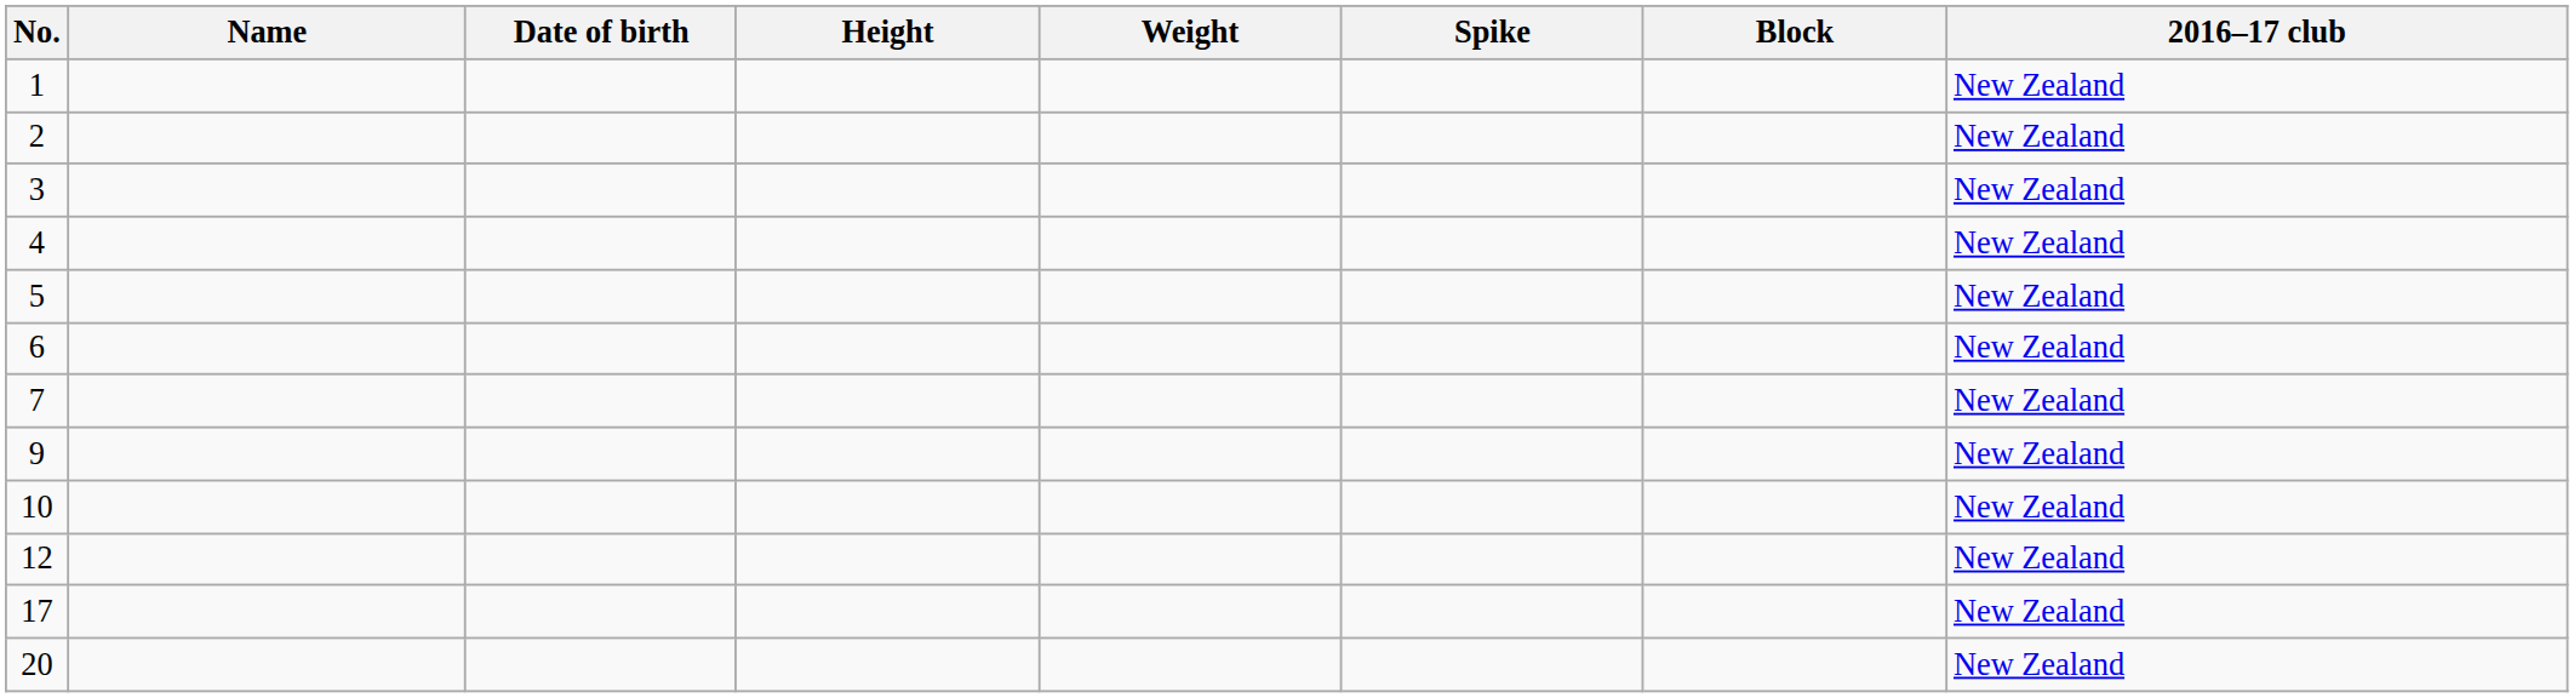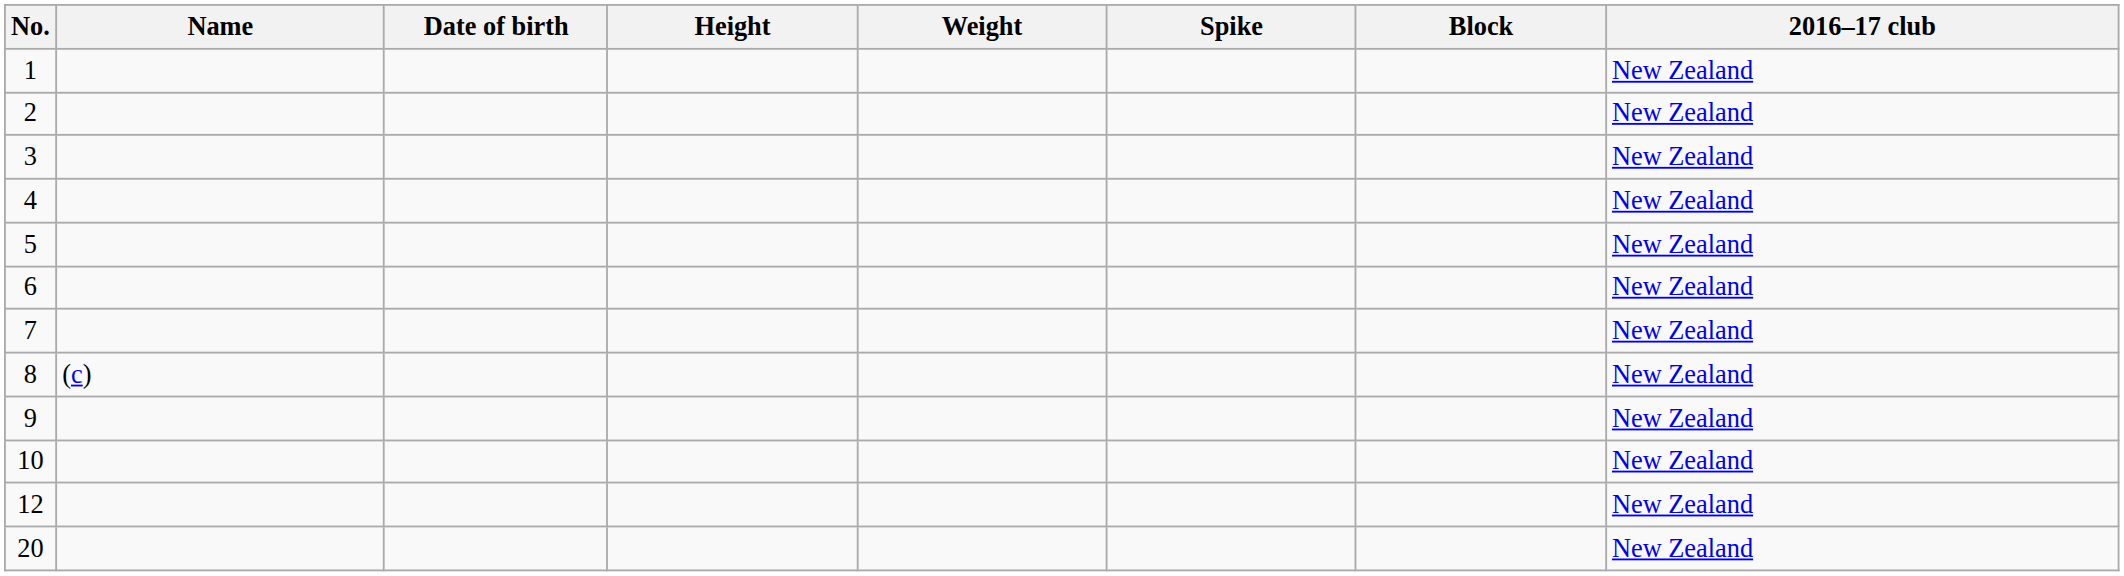 <table class="wikitable sortable" style="font-size:90%; text-align:center;">
 <tr>
 <th>No.</th>
 <th style="width:12em">Name</th>
 <th style="width:8em">Date of birth</th>
 <th style="width:9em">Height</th>
 <th style="width:9em">Weight</th>
 <th style="width:9em">Spike</th>
 <th style="width:9em">Block</th>
 <th style="width:19em">2016–17 club</th>
 </tr>
 <tr>
 <td>1</td>
 <td align=left></td>
 <td align=right></td>
 <td></td>
 <td></td>
 <td></td>
 <td></td>
 <td align="left"> <a href='#'>New Zealand</a></td>
 </tr>
 <tr>
 <td>2</td>
 <td align=left></td>
 <td align=right></td>
 <td></td>
 <td></td>
 <td></td>
 <td></td>
 <td align="left"> <a href='#'>New Zealand</a></td>
 </tr>
 <tr>
 <td>3</td>
 <td align=left></td>
 <td align=right></td>
 <td></td>
 <td></td>
 <td></td>
 <td></td>
 <td align="left"> <a href='#'>New Zealand</a></td>
 </tr>
 <tr>
 <td>4</td>
 <td align=left></td>
 <td align=right></td>
 <td></td>
 <td></td>
 <td></td>
 <td></td>
 <td align="left"> <a href='#'>New Zealand</a></td>
 </tr>
 <tr>
 <td>5</td>
 <td align=left></td>
 <td align=right></td>
 <td></td>
 <td></td>
 <td></td>
 <td></td>
 <td align="left"> <a href='#'>New Zealand</a></td>
 </tr>
 <tr>
 <td>6</td>
 <td align=left></td>
 <td align=right></td>
 <td></td>
 <td></td>
 <td></td>
 <td></td>
 <td align="left"> <a href='#'>New Zealand</a></td>
 </tr>
 <tr>
 <td>7</td>
 <td align=left></td>
 <td align=right></td>
 <td></td>
 <td></td>
 <td></td>
 <td></td>
 <td align="left"> <a href='#'>New Zealand</a></td>
 </tr>
 <tr>
+<td>8</td>
+<td align=left> (<a href='#'>c</a>)</td>
+<td align="right"></td>
+<td></td>
+<td></td>
+<td></td>
+<td></td>
+<td align="left"> <a href='#'>New Zealand</a></td>
+</tr>
+<tr>
 <td>9</td>
 <td align=left></td>
 <td align=right></td>
 <td></td>
 <td></td>
 <td></td>
 <td></td>
 <td align="left"> <a href='#'>New Zealand</a></td>
 </tr>
 <tr>
 <td>10</td>
 <td align=left></td>
 <td align=right></td>
 <td></td>
 <td></td>
 <td></td>
 <td></td>
 <td align="left"> <a href='#'>New Zealand</a></td>
 </tr>
 <tr>
 <td>12</td>
 <td align=left></td>
 <td align=right></td>
 <td></td>
 <td></td>
 <td></td>
 <td></td>
 <td align="left"> <a href='#'>New Zealand</a></td>
 </tr>
 <tr>
-<td>17</td>
-<td align=left></td>
-<td align=right></td>
-<td></td>
-<td></td>
-<td></td>
-<td></td>
-<td align="left"> <a href='#'>New Zealand</a></td>
-</tr>
-<tr>
 <td>20</td>
 <td align=left></td>
 <td align=right></td>
 <td></td>
 <td></td>
 <td></td>
 <td></td>
 <td align="left"> <a href='#'>New Zealand</a></td>
 </tr>
 </table>
